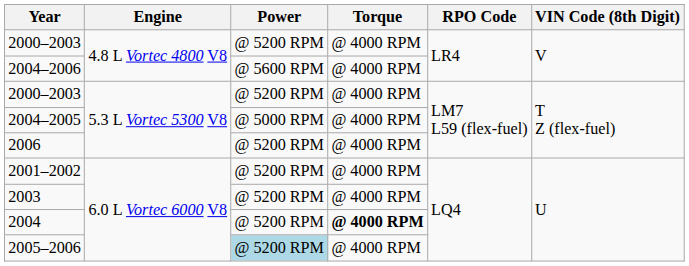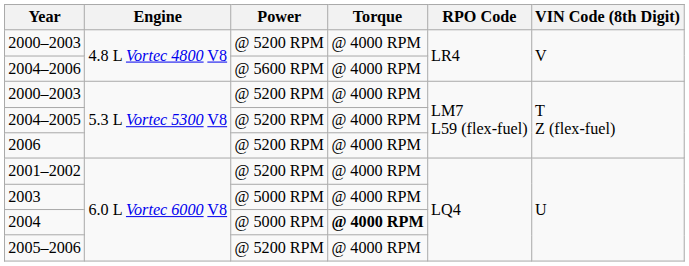 <table class="wikitable">
 <tr>
 <th>Year</th>
 <th>Engine</th>
 <th>Power</th>
 <th>Torque</th>
 <th>RPO Code</th>
 <th>VIN Code (8th Digit)</th>
 </tr>
 <tr>
 <td>2000–2003</td>
 <td rowspan="2">4.8 L <em><a href='#'>Vortec 4800</a></em> <a href='#'>V8</a></td>
 <td> @ 5200 RPM</td>
 <td> @ 4000 RPM</td>
 <td rowspan="2">LR4</td>
 <td rowspan="2">V</td>
 </tr>
 <tr>
 <td>2004–2006</td>
 <td> @ 5600 RPM</td>
 <td> @ 4000 RPM</td>
 </tr>
 <tr>
 <td>2000–2003</td>
 <td rowspan="3">5.3 L <em><a href='#'>Vortec 5300</a></em> <a href='#'>V8</a></td>
 <td> @ 5200 RPM</td>
 <td> @ 4000 RPM</td>
 <td rowspan="3">LM7<br>L59 (flex-fuel)</td>
 <td rowspan="3">T<br>Z (flex-fuel)</td>
 </tr>
 <tr>
 <td>2004–2005</td>
-<td> @ 5000 RPM</td>
+<td> @ 5200 RPM</td>
 <td> @ 4000 RPM</td>
 </tr>
 <tr>
 <td>2006</td>
 <td> @ 5200 RPM</td>
 <td> @ 4000 RPM</td>
 </tr>
 <tr>
 <td>2001–2002</td>
 <td rowspan="4">6.0 L <em><a href='#'>Vortec 6000</a></em> <a href='#'>V8</a></td>
 <td> @ 5200 RPM</td>
 <td> @ 4000 RPM</td>
 <td rowspan="4">LQ4</td>
 <td rowspan="4">U</td>
 </tr>
 <tr>
 <td>2003</td>
-<td> @ 5200 RPM</td>
+<td> @ 5000 RPM</td>
 <td> @ 4000 RPM</td>
 </tr>
 <tr>
 <td>2004</td>
-<td> @ 5200 RPM</td>
+<td> @ 5000 RPM</td>
 <td><strong> @ 4000 RPM</strong></td>
 </tr>
 <tr>
 <td>2005–2006</td>
-<td style="background: lightblue;"> @ 5200 RPM</td>
+<td> @ 5200 RPM</td>
 <td> @ 4000 RPM</td>
 </tr>
 </table>
